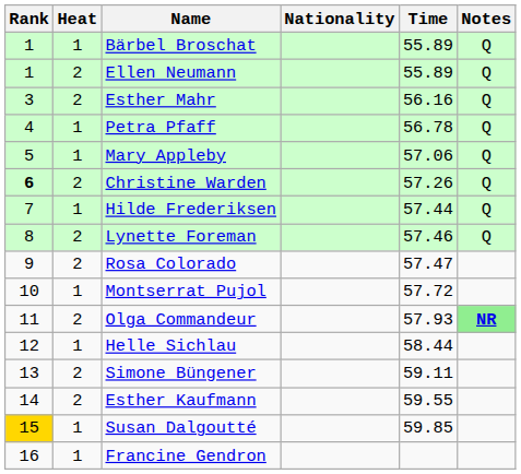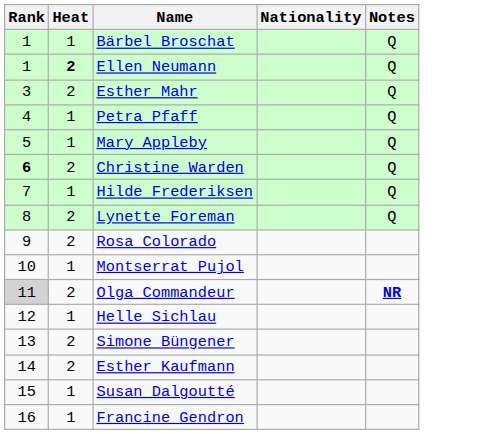 <table class="wikitable sortable" style="text-align:center">
 <tr>
 <th>Rank</th>
 <th>Heat</th>
 <th>Name</th>
 <th>Nationality</th>
-<th>Time</th>
 <th>Notes</th>
 </tr>
 <tr bgcolor=ccffcc>
 <td>1</td>
 <td>1</td>
 <td align=left><a href='#'>Bärbel Broschat</a></td>
 <td align=left></td>
-<td>55.89</td>
 <td>Q</td>
 </tr>
 <tr bgcolor=ccffcc>
 <td>1</td>
-<td>2</td>
+<td><strong>2</strong></td>
 <td align=left><a href='#'>Ellen Neumann</a></td>
 <td align=left></td>
-<td>55.89</td>
 <td>Q</td>
 </tr>
 <tr bgcolor=ccffcc>
 <td>3</td>
 <td>2</td>
 <td align=left><a href='#'>Esther Mahr</a></td>
 <td align=left></td>
-<td>56.16</td>
 <td>Q</td>
 </tr>
 <tr bgcolor=ccffcc>
 <td>4</td>
 <td>1</td>
 <td align=left><a href='#'>Petra Pfaff</a></td>
 <td align=left></td>
-<td>56.78</td>
 <td>Q</td>
 </tr>
 <tr bgcolor=ccffcc>
 <td>5</td>
 <td>1</td>
 <td align=left><a href='#'>Mary Appleby</a></td>
 <td align=left></td>
-<td>57.06</td>
 <td>Q</td>
 </tr>
 <tr bgcolor=ccffcc>
 <td><strong>6</strong></td>
 <td>2</td>
 <td align=left><a href='#'>Christine Warden</a></td>
 <td align=left></td>
-<td>57.26</td>
 <td>Q</td>
 </tr>
 <tr bgcolor=ccffcc>
 <td>7</td>
 <td>1</td>
 <td align=left><a href='#'>Hilde Frederiksen</a></td>
 <td align=left></td>
-<td>57.44</td>
 <td>Q</td>
 </tr>
 <tr bgcolor=ccffcc>
 <td>8</td>
 <td>2</td>
 <td align=left><a href='#'>Lynette Foreman</a></td>
 <td align=left></td>
-<td>57.46</td>
 <td>Q</td>
 </tr>
 <tr>
 <td>9</td>
 <td>2</td>
 <td align=left><a href='#'>Rosa Colorado</a></td>
 <td align=left></td>
-<td>57.47</td>
 <td></td>
 </tr>
 <tr>
 <td>10</td>
 <td>1</td>
 <td align=left><a href='#'>Montserrat Pujol</a></td>
 <td align=left></td>
-<td>57.72</td>
 <td></td>
 </tr>
 <tr>
-<td>11</td>
+<td style="background: lightgrey;">11</td>
 <td>2</td>
 <td align=left><a href='#'>Olga Commandeur</a></td>
 <td align=left></td>
-<td>57.93</td>
-<td style="background: lightgreen;"><strong><a href='#'>NR</a></strong></td>
+<td><strong><a href='#'>NR</a></strong></td>
 </tr>
 <tr>
 <td>12</td>
 <td>1</td>
 <td align=left><a href='#'>Helle Sichlau</a></td>
 <td align=left></td>
-<td>58.44</td>
 <td></td>
 </tr>
 <tr>
 <td>13</td>
 <td>2</td>
 <td align=left><a href='#'>Simone Büngener</a></td>
 <td align=left></td>
-<td>59.11</td>
 <td></td>
 </tr>
 <tr>
 <td>14</td>
 <td>2</td>
 <td align=left><a href='#'>Esther Kaufmann</a></td>
 <td align=left></td>
-<td>59.55</td>
 <td></td>
 </tr>
 <tr>
-<td style="background: gold;">15</td>
+<td>15</td>
 <td>1</td>
 <td align=left><a href='#'>Susan Dalgoutté</a></td>
 <td align=left></td>
-<td>59.85</td>
 <td></td>
 </tr>
 <tr>
 <td>16</td>
 <td>1</td>
 <td align=left><a href='#'>Francine Gendron</a></td>
 <td align=left></td>
 <td></td>
-<td></td>
 </tr>
 </table>
